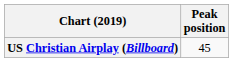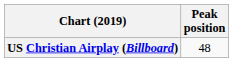 <table class="wikitable plainrowheaders" style="text-align:center;">
 <tr>
 <th>Chart (2019)</th>
 <th>Peak<br>position</th>
 </tr>
 <tr>
 <th scope="row">US <a href='#'>Christian Airplay</a> (<em><a href='#'>Billboard</a></em>)</th>
-<td>45</td>
+<td>48</td>
 </tr>
 </table>
